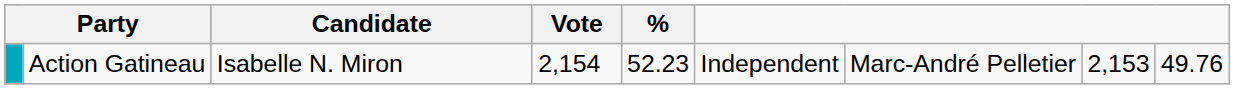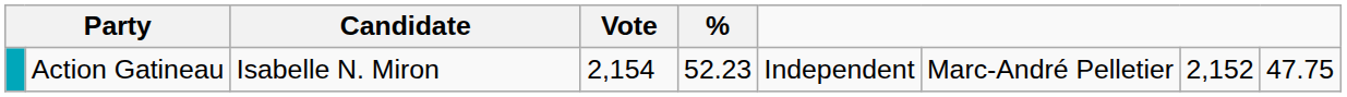 <table class="wikitable">
 <tr>
 <th bgcolor="#DDDDFF" width="100px" colspan="2">Party</th>
 <th bgcolor="#DDDDFF" width="200px">Candidate</th>
 <th bgcolor="#DDDDFF" width="50px">Vote</th>
 <th bgcolor="#DDDDFF" width="30px">%</th>
 </tr>
 <tr>
 <td bgcolor=#00a7ba> </td>
 <td>Action Gatineau</td>
 <td>Isabelle N. Miron</td>
 <td>2,154</td>
 <td>52.23<br></td>
 <td>Independent</td>
 <td>Marc-André Pelletier</td>
-<td>2,153</td>
-<td>49.76</td>
+<td>2,152</td>
+<td>47.75</td>
 </tr>
 </table>
